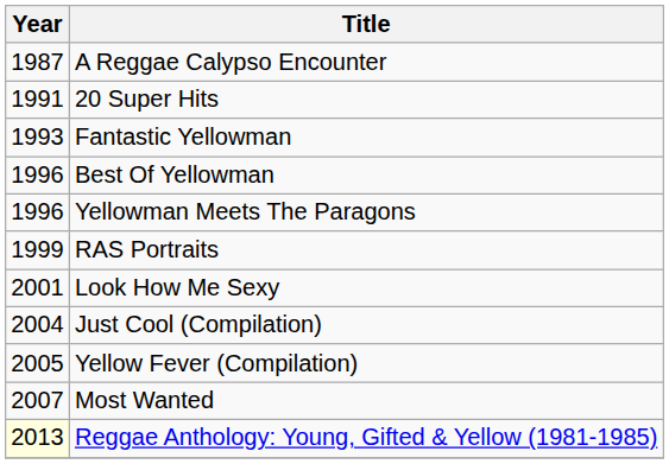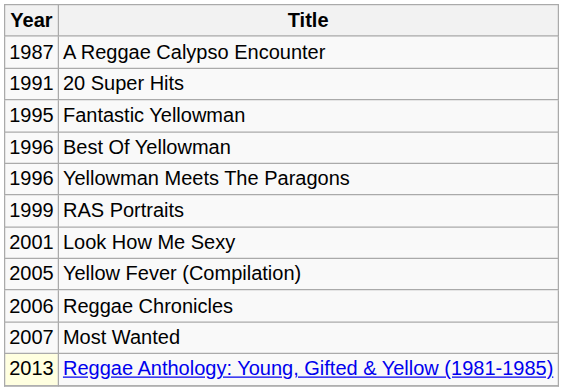 <table class="wikitable">
 <tr>
 <th>Year</th>
 <th>Title</th>
 </tr>
 <tr>
 <td>1987</td>
 <td>A Reggae Calypso Encounter</td>
 </tr>
 <tr>
 <td>1991</td>
 <td>20 Super Hits</td>
 </tr>
 <tr>
-<td>1993</td>
+<td>1995</td>
 <td>Fantastic Yellowman</td>
 </tr>
 <tr>
 <td>1996</td>
 <td>Best Of Yellowman</td>
 </tr>
 <tr>
 <td>1996</td>
 <td>Yellowman Meets The Paragons</td>
 </tr>
 <tr>
 <td>1999</td>
 <td>RAS Portraits</td>
 </tr>
 <tr>
 <td>2001</td>
 <td>Look How Me Sexy</td>
 </tr>
 <tr>
-<td>2004</td>
-<td>Just Cool (Compilation)</td>
+<td>2005</td>
+<td>Yellow Fever (Compilation)</td>
 </tr>
 <tr>
-<td>2005</td>
-<td>Yellow Fever (Compilation)</td>
+<td>2006</td>
+<td>Reggae Chronicles</td>
 </tr>
 <tr>
 <td>2007</td>
 <td>Most Wanted</td>
 </tr>
 <tr>
 <td style="background: lightyellow;">2013</td>
 <td><a href='#'>Reggae Anthology: Young, Gifted & Yellow (1981-1985)</a></td>
 </tr>
 <tr>
 </tr>
 </table>
